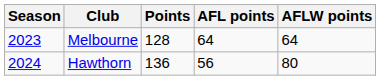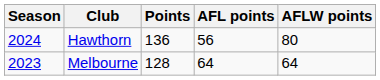 <table class="wikitable sortable">
 <tr>
 <th>Season</th>
 <th>Club</th>
 <th>Points</th>
 <th>AFL points</th>
 <th>AFLW points</th>
 </tr>
 <tr>
+<td><a href='#'>2024</a></td>
+<td><a href='#'>Hawthorn</a></td>
+<td>136</td>
+<td>56</td>
+<td>80</td>
+</tr>
+<tr>
 <td><a href='#'>2023</a></td>
 <td><a href='#'>Melbourne</a></td>
 <td>128</td>
 <td>64</td>
 <td>64</td>
 </tr>
-<tr>
-<td><a href='#'>2024</a></td>
-<td><a href='#'>Hawthorn</a></td>
-<td>136</td>
-<td>56</td>
-<td>80</td>
-</tr>
 </table>
